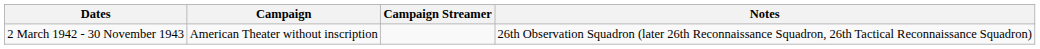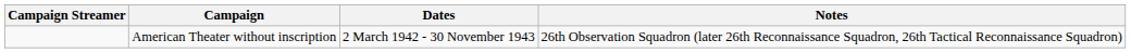 <table class="wikitable">
 <tr>
+<th>Campaign Streamer</th>
+<th>Campaign</th>
 <th>Dates</th>
-<th>Campaign</th>
-<th>Campaign Streamer</th>
 <th>Notes</th>
 </tr>
 <tr>
+<td></td>
+<td>American Theater without inscription</td>
 <td>2 March 1942 - 30 November 1943</td>
-<td>American Theater without inscription</td>
-<td></td>
 <td>26th Observation Squadron (later 26th Reconnaissance Squadron, 26th Tactical Reconnaissance Squadron)</td>
 </tr>
 </table>
